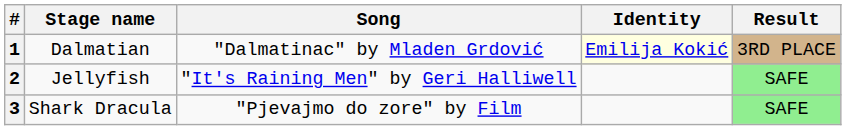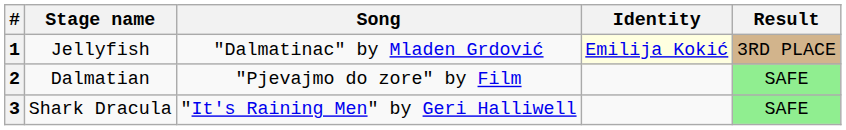 <table class="wikitable plainrowheaders" style="text-align: center;">
 <tr>
 <th>#</th>
 <th>Stage name</th>
 <th>Song</th>
 <th>Identity</th>
 <th>Result</th>
 </tr>
 <tr>
 <th>1</th>
-<td>Dalmatian</td>
+<td>Jellyfish</td>
 <td>"Dalmatinac" by <a href='#'>Mladen Grdović</a></td>
 <td style="background: lightyellow;"><a href='#'>Emilija Kokić</a></td>
 <td bgcolor="tan">3RD PLACE</td>
 </tr>
 <tr>
 <th>2</th>
-<td>Jellyfish</td>
-<td>"<a href='#'>It's Raining Men</a>" by <a href='#'>Geri Halliwell</a></td>
+<td>Dalmatian</td>
+<td>"Pjevajmo do zore" by <a href='#'>Film</a></td>
 <td></td>
 <td bgcolor="lightgreen">SAFE</td>
 </tr>
 <tr>
 <th>3</th>
 <td>Shark Dracula</td>
-<td>"Pjevajmo do zore" by <a href='#'>Film</a></td>
+<td>"<a href='#'>It's Raining Men</a>" by <a href='#'>Geri Halliwell</a></td>
 <td></td>
 <td bgcolor="lightgreen">SAFE</td>
 </tr>
 </table>
